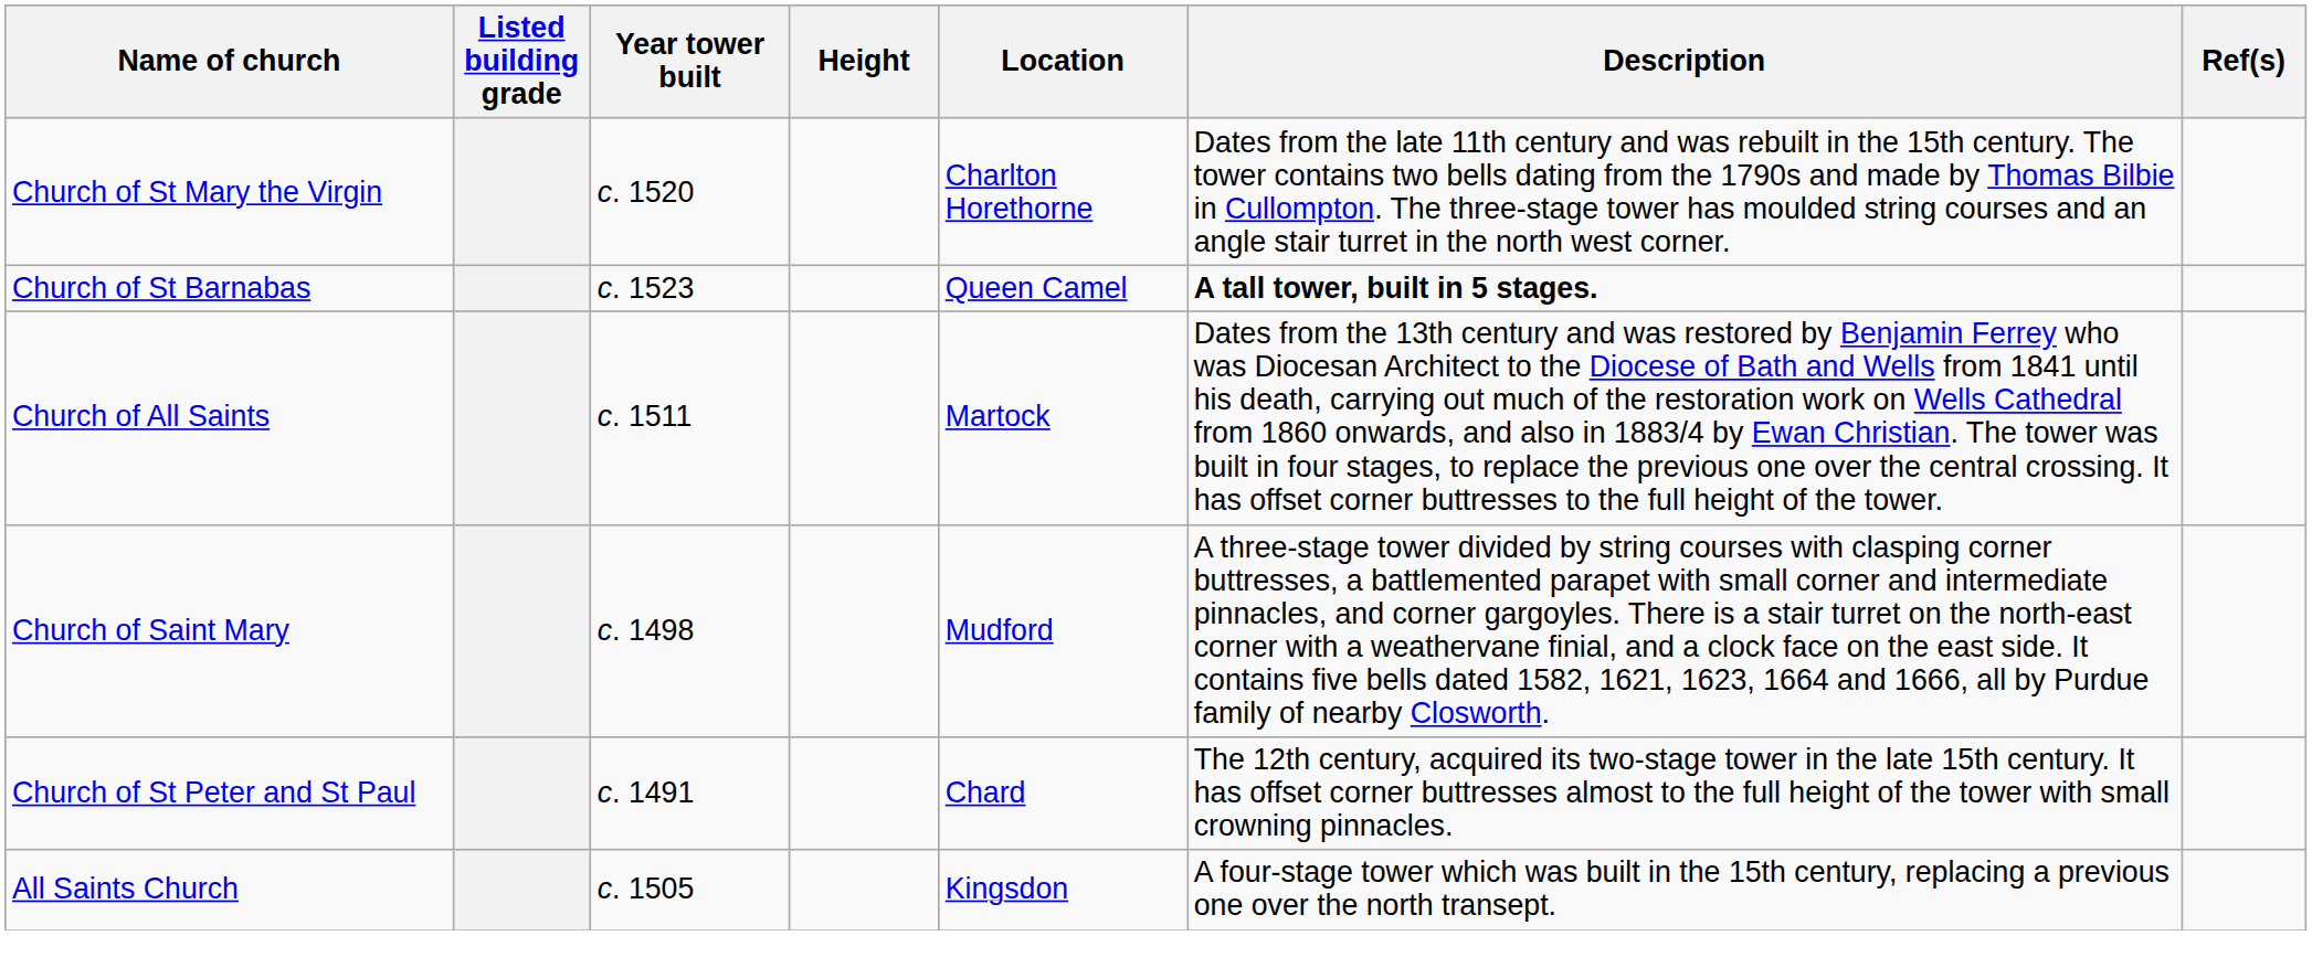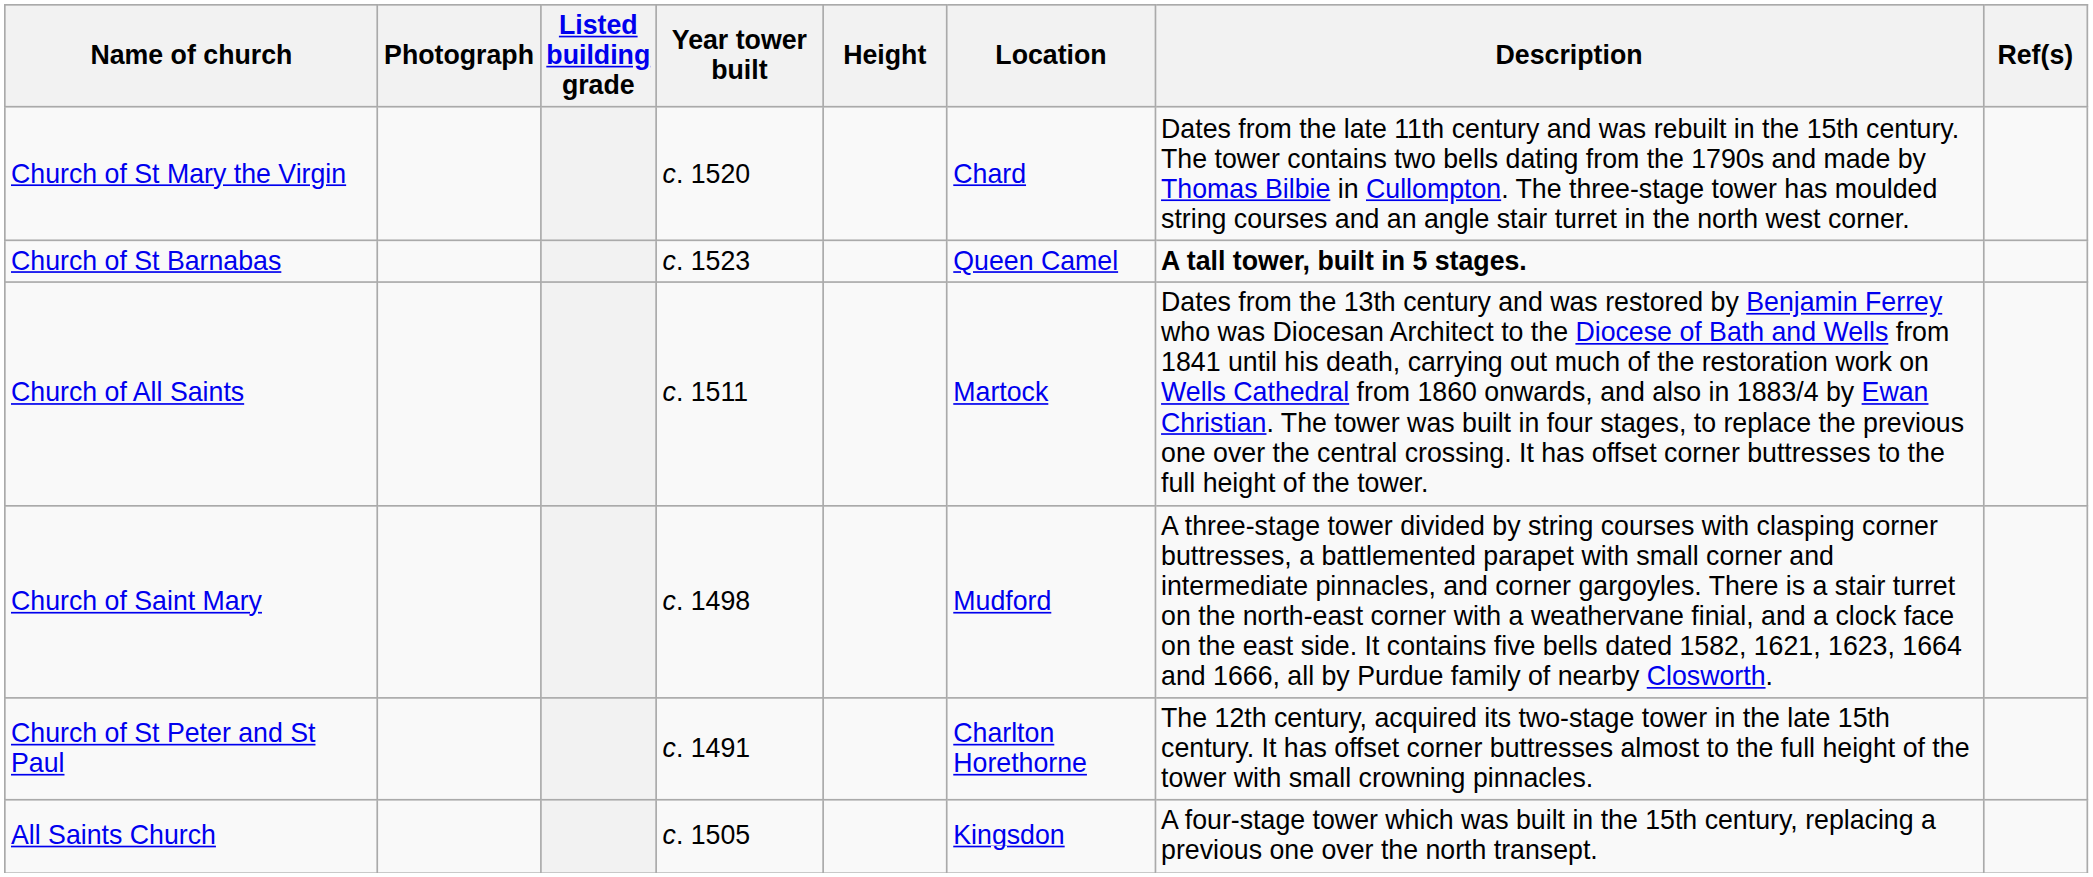 <table class="wikitable sortable" width:100%; border:0px; text-align:left; line-height:150%;">
 <tr>
 <th height="17" width="18%">Name of church</th>
+<th class="unsortable">Photograph</th>
 <th height="17" width="5%"><a href='#'>Listed building</a> grade</th>
 <th height="17" width="8%">Year tower built</th>
 <th height="17" width="6%">Height</th>
 <th height="17" width="10%">Location</th>
 <th class="unsortable" height="17" width="40%">Description</th>
 <th class="unsortable" height="17" width="5%">Ref(s)</th>
 </tr>
 <tr>
 <td><a href='#'>Church of St Mary the Virgin</a></td>
+<td></td>
 <th></th>
 <td><em>c</em>. 1520</td>
 <td></td>
-<td><a href='#'>Charlton Horethorne</a><br></td>
+<td><a href='#'>Chard</a><br></td>
 <td>Dates from the late 11th century and was rebuilt in the 15th century. The tower contains two bells dating from the 1790s and made by <a href='#'>Thomas Bilbie</a> in <a href='#'>Cullompton</a>. The three-stage tower has moulded string courses and an angle stair turret in the north west corner.</td>
 <td></td>
 </tr>
 <tr>
 <td><a href='#'>Church of St Barnabas</a></td>
+<td></td>
 <th></th>
 <td><em>c</em>. 1523</td>
 <td></td>
 <td><a href='#'>Queen Camel</a><br></td>
 <td><strong>A tall tower, built in 5 stages.</strong></td>
 <td></td>
 </tr>
 <tr>
 <td><a href='#'>Church of All Saints</a></td>
+<td></td>
 <th></th>
 <td><em>c</em>. 1511</td>
 <td></td>
 <td><a href='#'>Martock</a><br></td>
 <td>Dates from the 13th century and was restored by <a href='#'>Benjamin Ferrey</a> who was Diocesan Architect to the <a href='#'>Diocese of Bath and Wells</a> from 1841 until his death, carrying out much of the restoration work on <a href='#'>Wells Cathedral</a> from 1860 onwards, and also in 1883/4 by <a href='#'>Ewan Christian</a>.  The tower was built in four stages, to replace the previous one over the central crossing. It has offset corner buttresses to the full height of the tower.</td>
 <td></td>
 </tr>
 <tr>
 <td><a href='#'>Church of Saint Mary</a></td>
+<td></td>
 <th></th>
 <td><em>c</em>. 1498</td>
 <td></td>
 <td><a href='#'>Mudford</a><br></td>
 <td>A three-stage tower divided by string courses with clasping corner buttresses, a battlemented parapet with small corner and intermediate pinnacles, and corner gargoyles. There is a stair turret on the north-east corner with a weathervane finial, and a clock face on the east side. It contains five bells dated 1582, 1621, 1623, 1664 and 1666, all by Purdue family of nearby <a href='#'>Closworth</a>.</td>
 <td></td>
 </tr>
 <tr>
 <td><a href='#'>Church of St Peter and St Paul</a></td>
+<td></td>
 <th></th>
 <td><em>c</em>. 1491</td>
 <td></td>
-<td><a href='#'>Chard</a><br></td>
+<td><a href='#'>Charlton Horethorne</a><br></td>
 <td>The 12th century, acquired its two-stage tower in the late 15th century. It has offset corner buttresses almost to the full height of the tower with small crowning pinnacles.</td>
 <td></td>
 </tr>
 <tr>
 <td><a href='#'>All Saints Church</a></td>
+<td></td>
 <th></th>
 <td><em>c</em>. 1505</td>
 <td></td>
 <td><a href='#'>Kingsdon</a><br></td>
 <td>A four-stage tower which was built in the 15th century, replacing a previous one over the north transept.</td>
 <td></td>
 </tr>
 </table>
